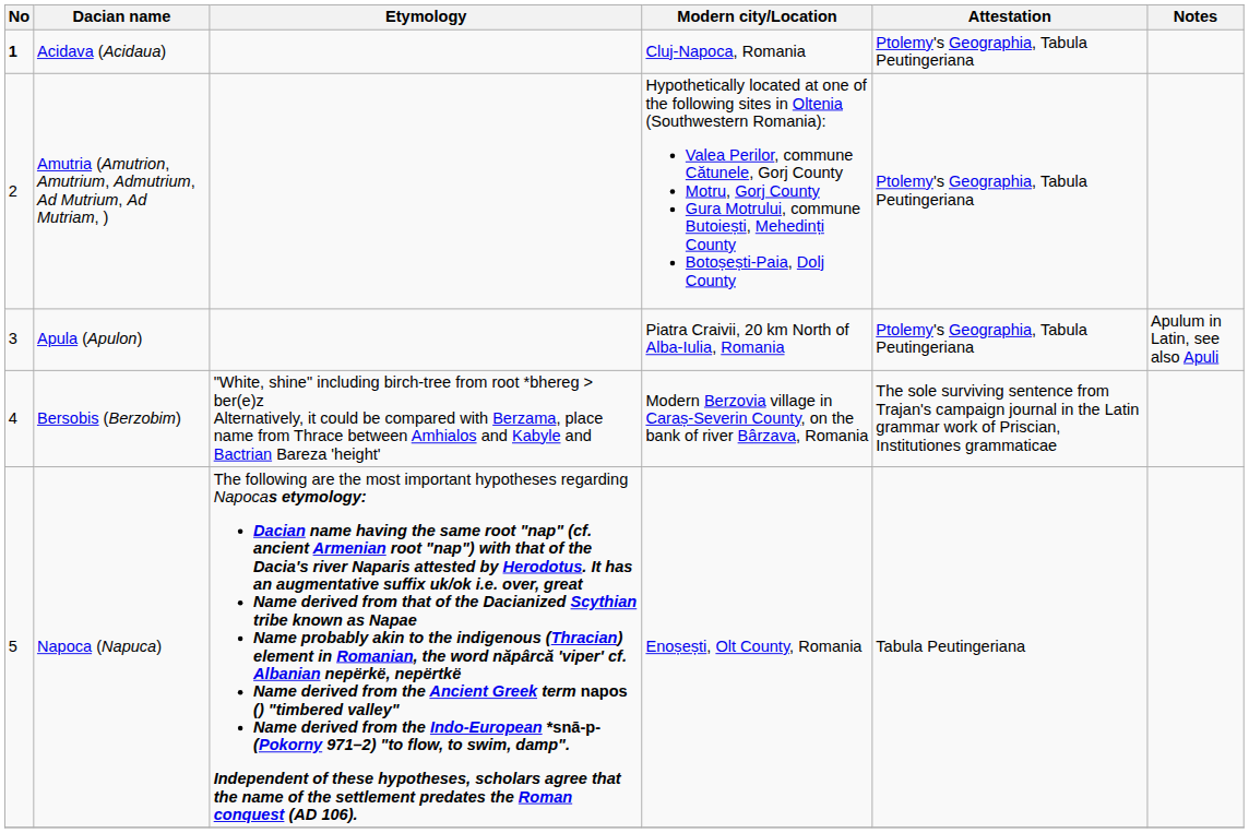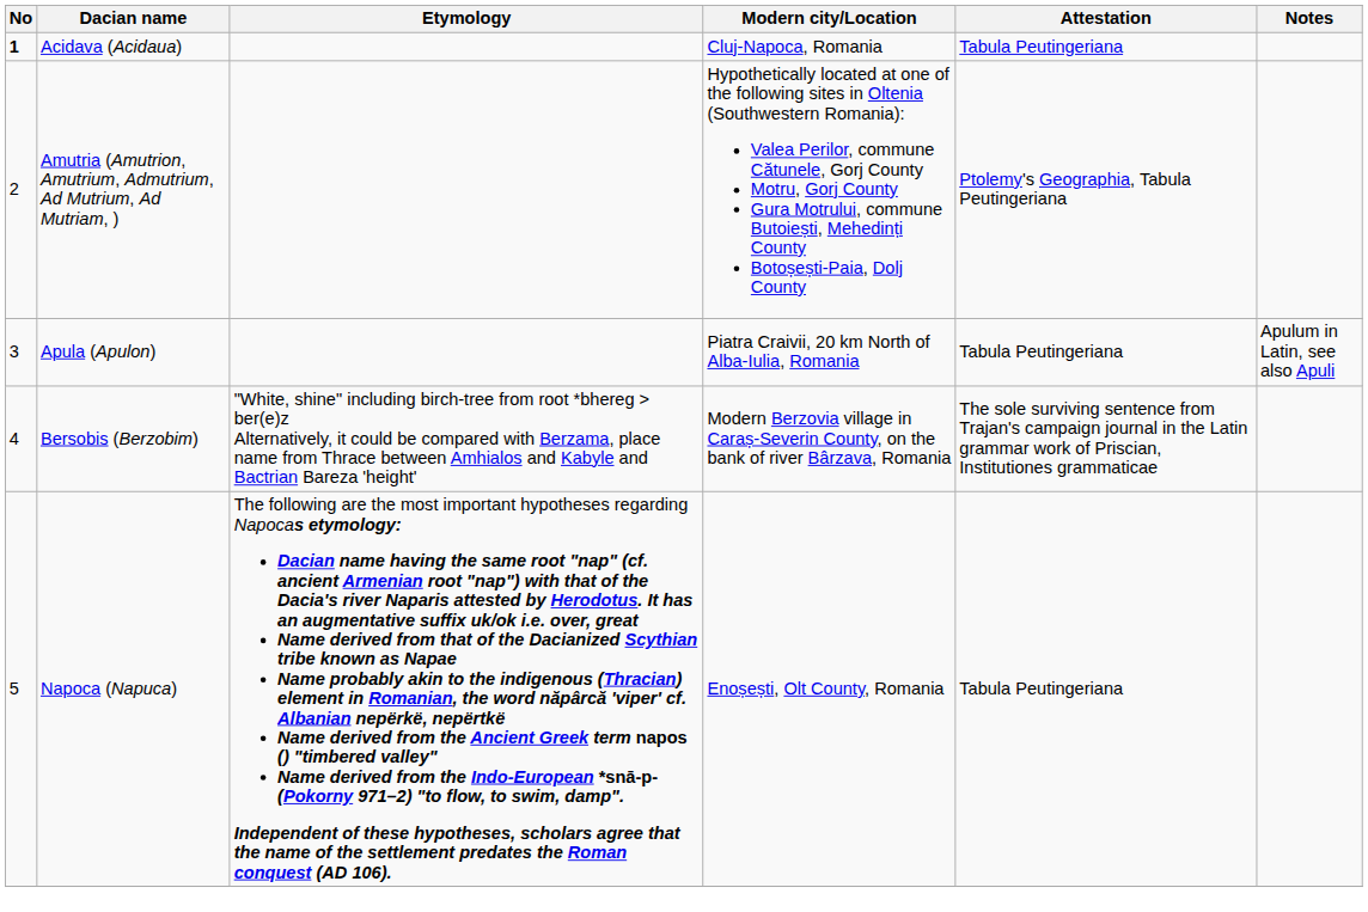 <table class="wikitable sortable">
 <tr>
 <th>No</th>
 <th>Dacian name</th>
 <th>Etymology</th>
 <th>Modern city/Location</th>
 <th>Attestation</th>
 <th>Notes</th>
 </tr>
 <tr>
 <td><strong>1</strong></td>
 <td><a href='#'>Acidava</a> (<em>Acidaua</em>)</td>
 <td></td>
 <td><a href='#'>Cluj-Napoca</a>, Romania</td>
-<td><a href='#'>Ptolemy</a>'s <a href='#'>Geographia</a>, Tabula Peutingeriana</td>
+<td><a href='#'>Tabula Peutingeriana</a></td>
 <td></td>
 </tr>
 <tr>
 <td>2</td>
 <td><a href='#'>Amutria</a> (<em>Amutrion</em>, <em>Amutrium</em>, <em>Admutrium</em>, <em>Ad Mutrium</em>, <em>Ad Mutriam</em>, )</td>
 <td></td>
 <td>Hypothetically located at one of the following sites in <a href='#'>Oltenia</a> (Southwestern Romania):<br><ul><li><a href='#'>Valea Perilor</a>, commune <a href='#'>Cătunele</a>, Gorj County</li><li><a href='#'>Motru</a>, <a href='#'>Gorj County</a></li><li><a href='#'>Gura Motrului</a>, commune <a href='#'>Butoiești</a>, <a href='#'>Mehedinți County</a></li><li><a href='#'>Botoșești-Paia</a>, <a href='#'>Dolj County</a></li></ul></td>
 <td><a href='#'>Ptolemy</a>'s <a href='#'>Geographia</a>, Tabula Peutingeriana</td>
 <td></td>
 </tr>
 <tr>
 <td>3</td>
 <td><a href='#'>Apula</a> (<em>Apulon</em>)</td>
 <td></td>
 <td>Piatra Craivii, 20 km North of <a href='#'>Alba-Iulia</a>, <a href='#'>Romania</a></td>
-<td><a href='#'>Ptolemy</a>'s <a href='#'>Geographia</a>, Tabula Peutingeriana</td>
+<td>Tabula Peutingeriana</td>
 <td>Apulum in Latin, see also <a href='#'>Apuli</a></td>
 </tr>
 <tr>
 <td>4</td>
 <td><a href='#'>Bersobis</a> (<em>Berzobim</em>)</td>
 <td>"White, shine" including birch-tree from root *bhereg > ber(e)z <br>Alternatively, it could be compared with <a href='#'>Berzama</a>, place name from Thrace between <a href='#'>Amhialos</a> and <a href='#'>Kabyle</a> and <a href='#'>Bactrian</a> Bareza 'height' </td>
 <td>Modern <a href='#'>Berzovia</a> village in <a href='#'>Caraș-Severin County</a>, on the bank of river <a href='#'>Bârzava</a>, Romania</td>
 <td>The sole surviving sentence from Trajan's campaign journal in the Latin grammar work of Priscian, Institutiones grammaticae </td>
 <td></td>
 </tr>
 <tr>
 <td>5</td>
 <td><a href='#'>Napoca</a> (<em>Napuca</em>)</td>
 <td>The following are the most important hypotheses regarding <em>Napoca<strong>s etymology:<br><ul><li><a href='#'>Dacian</a> name having the same root "nap" (cf. ancient <a href='#'>Armenian</a> root "nap") with that of the Dacia's river Naparis attested by <a href='#'>Herodotus</a>. It has an augmentative suffix uk/ok i.e. over, great </li><li>Name derived from that of the Dacianized <a href='#'>Scythian</a> tribe known as Napae</li><li>Name probably akin to the indigenous (<a href='#'>Thracian</a>) element in <a href='#'>Romanian</a>, the word năpârcă 'viper' cf. <a href='#'>Albanian</a> nepërkë, nepërtkë</li><li>Name derived from the <a href='#'>Ancient Greek</a> term </em>napos<em> () "timbered valley"</li><li>Name derived from the <a href='#'>Indo-European</a> </em>*snā-p-<em> (<a href='#'>Pokorny</a> 971–2) "to flow, to swim, damp".</li></ul>Independent of these hypotheses, scholars agree that the name of the settlement predates the <a href='#'>Roman conquest</a> (AD 106).</td>
 <td><a href='#'>Enoșești</a>, <a href='#'>Olt County</a>, Romania</td>
 <td>Tabula Peutingeriana </td>
 <td></td>
 </tr>
 <tr>
 </tr>
 </table>
